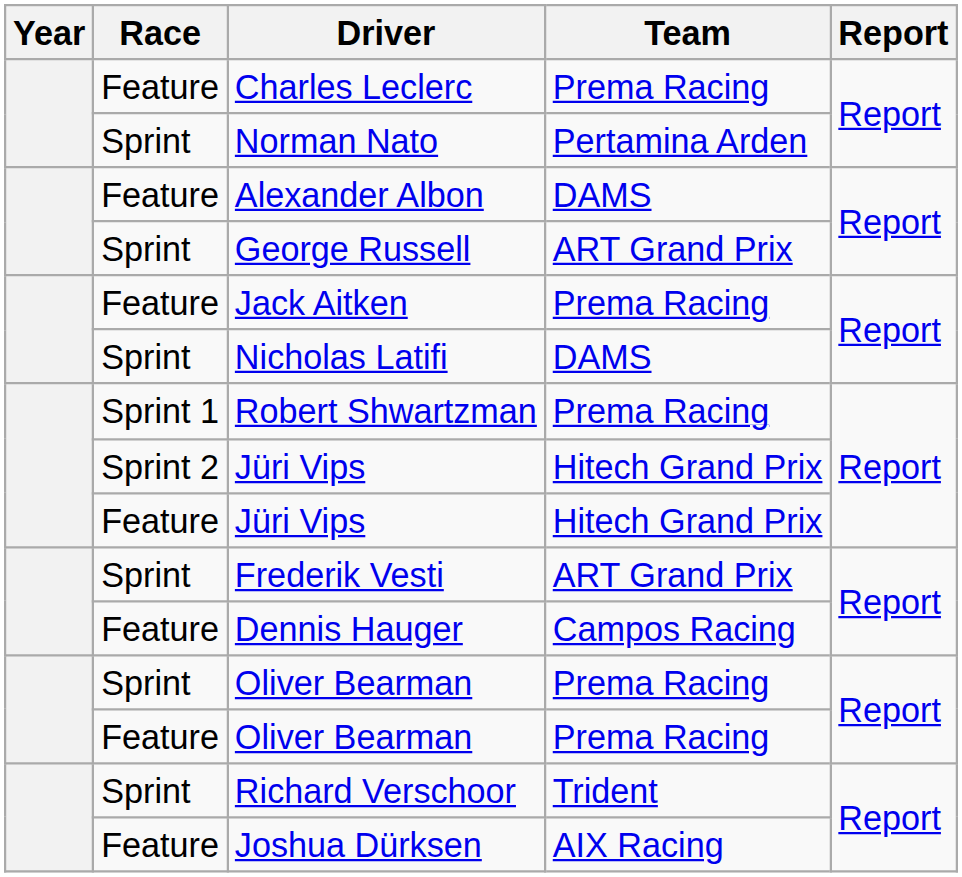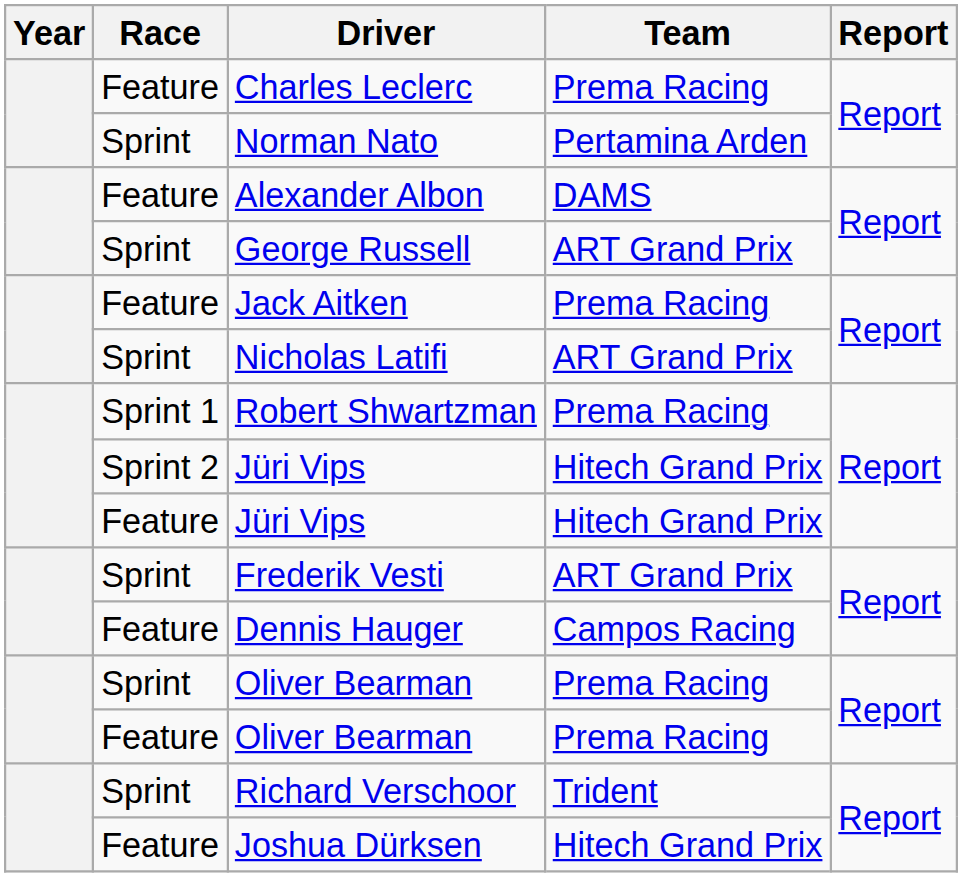 <table class="wikitable" style="font-size:95%;">
 <tr>
 <th>Year</th>
 <th>Race</th>
 <th>Driver</th>
 <th>Team</th>
 <th>Report</th>
 </tr>
 <tr>
 <th rowspan=2></th>
 <td>Feature</td>
 <td> <a href='#'>Charles Leclerc</a></td>
 <td><a href='#'>Prema Racing</a></td>
 <td rowspan=2><a href='#'>Report</a></td>
 </tr>
 <tr>
 <td>Sprint</td>
 <td> <a href='#'>Norman Nato</a></td>
 <td><a href='#'>Pertamina Arden</a></td>
 </tr>
 <tr>
 <th rowspan=2></th>
 <td>Feature</td>
 <td> <a href='#'>Alexander Albon</a></td>
 <td><a href='#'>DAMS</a></td>
 <td rowspan=2><a href='#'>Report</a></td>
 </tr>
 <tr>
 <td>Sprint</td>
 <td> <a href='#'>George Russell</a></td>
 <td><a href='#'>ART Grand Prix</a></td>
 </tr>
 <tr>
 <th rowspan=2></th>
 <td>Feature</td>
 <td> <a href='#'>Jack Aitken</a></td>
 <td><a href='#'>Prema Racing</a></td>
 <td rowspan=2><a href='#'>Report</a></td>
 </tr>
 <tr>
 <td>Sprint</td>
 <td> <a href='#'>Nicholas Latifi</a></td>
-<td><a href='#'>DAMS</a></td>
+<td><a href='#'>ART Grand Prix</a></td>
 </tr>
 <tr>
 <th rowspan=3></th>
 <td>Sprint 1</td>
 <td> <a href='#'>Robert Shwartzman</a></td>
 <td><a href='#'>Prema Racing</a></td>
 <td rowspan=3><a href='#'>Report</a></td>
 </tr>
 <tr>
 <td>Sprint 2</td>
 <td> <a href='#'>Jüri Vips</a></td>
 <td><a href='#'>Hitech Grand Prix</a></td>
 </tr>
 <tr>
 <td>Feature</td>
 <td> <a href='#'>Jüri Vips</a></td>
 <td><a href='#'>Hitech Grand Prix</a></td>
 </tr>
 <tr>
 <th rowspan=2></th>
 <td>Sprint</td>
 <td> <a href='#'>Frederik Vesti</a></td>
 <td><a href='#'>ART Grand Prix</a></td>
 <td rowspan=2><a href='#'>Report</a></td>
 </tr>
 <tr>
 <td>Feature</td>
 <td> <a href='#'>Dennis Hauger</a></td>
 <td><a href='#'>Campos Racing</a></td>
 </tr>
 <tr>
 <th rowspan=2></th>
 <td>Sprint</td>
 <td> <a href='#'>Oliver Bearman</a></td>
 <td><a href='#'>Prema Racing</a></td>
 <td rowspan=2><a href='#'>Report</a></td>
 </tr>
 <tr>
 <td>Feature</td>
 <td> <a href='#'>Oliver Bearman</a></td>
 <td><a href='#'>Prema Racing</a></td>
 </tr>
 <tr>
 <th rowspan=2></th>
 <td>Sprint</td>
 <td> <a href='#'>Richard Verschoor</a></td>
 <td><a href='#'>Trident</a></td>
 <td rowspan=2><a href='#'>Report</a></td>
 </tr>
 <tr>
 <td>Feature</td>
 <td> <a href='#'>Joshua Dürksen</a></td>
-<td><a href='#'>AIX Racing</a></td>
+<td><a href='#'>Hitech Grand Prix</a></td>
 </tr>
 </table>
